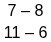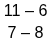 <table style="text-align:center">
 <tr>
 <th width=200></th>
 <th width=100></th>
 <th width=200></th>
 </tr>
 <tr>
+<td align=right><strong></strong></td>
+<td>11 – 6</td>
+<td align=left></td>
+</tr>
+<tr>
 <td align=right></td>
 <td>7 – 8</td>
 <td align=left><strong></strong></td>
 </tr>
-<tr>
-<td align=right><strong></strong></td>
-<td>11 – 6</td>
-<td align=left></td>
-</tr>
 </table>
